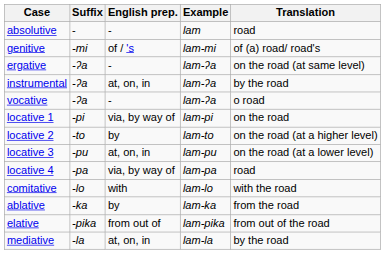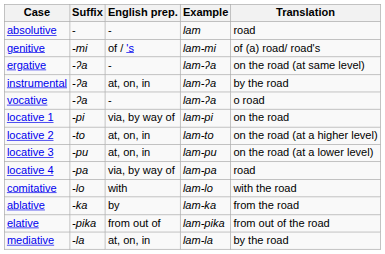 <table class="wikitable">
 <tr>
 <th>Case</th>
 <th>Suffix</th>
 <th>English prep.</th>
 <th>Example</th>
 <th>Translation</th>
 </tr>
 <tr>
 <td><a href='#'>absolutive</a></td>
 <td>-</td>
 <td>-</td>
 <td><em>lam</em></td>
 <td>road</td>
 </tr>
 <tr>
 <td><a href='#'>genitive</a></td>
 <td><em>-mi</em></td>
 <td>of / <a href='#'>'s</a></td>
 <td><em>lam-mi</em></td>
 <td>of (a) road/ road's</td>
 </tr>
 <tr>
 <td><a href='#'>ergative</a></td>
 <td><em>-ʔa</em></td>
 <td>-</td>
 <td><em>lam-ʔa</em></td>
 <td>on the road (at same level)</td>
 </tr>
 <tr>
 <td><a href='#'>instrumental</a></td>
 <td><em>-ʔa</em></td>
 <td>at, on, in</td>
 <td><em>lam-ʔa</em></td>
 <td>by the road</td>
 </tr>
 <tr>
 <td><a href='#'>vocative</a></td>
 <td><em>-ʔa</em></td>
 <td>-</td>
 <td><em>lam-ʔa</em></td>
 <td>o road</td>
 </tr>
 <tr>
 <td><a href='#'>locative 1</a></td>
 <td><em>-pi</em></td>
 <td>via, by way of</td>
 <td><em>lam-pi</em></td>
 <td>on the road</td>
 </tr>
 <tr>
 <td><a href='#'>locative 2</a></td>
 <td><em>-to</em></td>
-<td>by</td>
+<td>at, on, in</td>
 <td><em>lam-to</em></td>
 <td>on the road (at a higher level)</td>
 </tr>
 <tr>
 <td><a href='#'>locative 3</a></td>
 <td><em>-pu</em></td>
 <td>at, on, in</td>
 <td><em>lam-pu</em></td>
 <td>on the road (at a lower level)</td>
 </tr>
 <tr>
 <td><a href='#'>locative 4</a></td>
 <td><em>-pa</em></td>
 <td>via, by way of</td>
 <td><em>lam-pa</em></td>
 <td>road</td>
 </tr>
 <tr>
 <td><a href='#'>comitative</a></td>
 <td><em>-lo</em></td>
 <td>with</td>
 <td><em>lam-lo</em></td>
 <td>with the road</td>
 </tr>
 <tr>
 <td><a href='#'>ablative</a></td>
 <td><em>-ka</em></td>
 <td>by</td>
 <td><em>lam-ka</em></td>
 <td>from the road</td>
 </tr>
 <tr>
 <td><a href='#'>elative</a></td>
 <td><em>-pika</em></td>
 <td>from out of</td>
 <td><em>lam-pika</em></td>
 <td>from out of the road</td>
 </tr>
 <tr>
 <td><a href='#'>mediative</a></td>
 <td><em>-la</em></td>
 <td>at, on, in</td>
 <td><em>lam-la</em></td>
 <td>by the road</td>
 </tr>
 </table>
